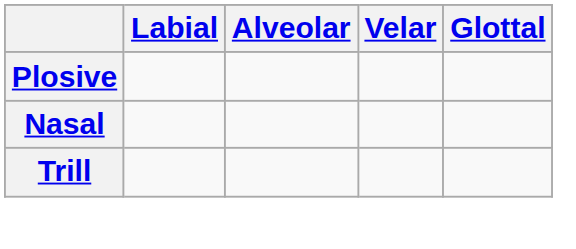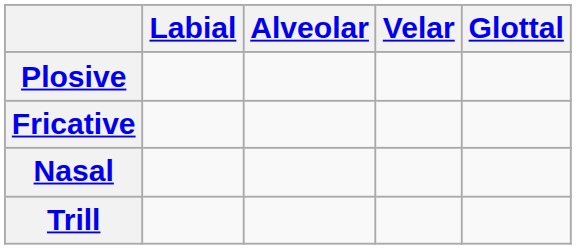 <table class="wikitable">
 <tr>
 <th></th>
 <th><a href='#'>Labial</a></th>
 <th><a href='#'>Alveolar</a></th>
 <th><a href='#'>Velar</a></th>
 <th><a href='#'>Glottal</a></th>
 </tr>
 <tr>
 <th><a href='#'>Plosive</a></th>
 <td></td>
 <td> </td>
 <td> </td>
+<td></td>
+</tr>
+<tr>
+<th><a href='#'>Fricative</a></th>
+<td> </td>
+<td> </td>
+<td></td>
 <td></td>
 </tr>
 <tr>
 <th><a href='#'>Nasal</a></th>
 <td></td>
 <td></td>
 <td></td>
 <td></td>
 </tr>
 <tr>
 <th><a href='#'>Trill</a></th>
 <td></td>
 <td></td>
 <td></td>
 <td></td>
 </tr>
 </table>
